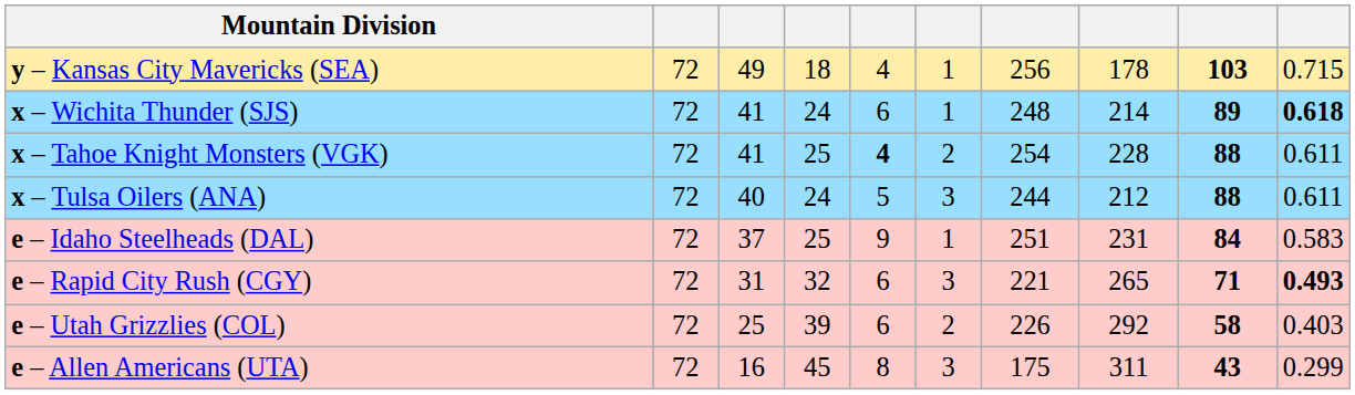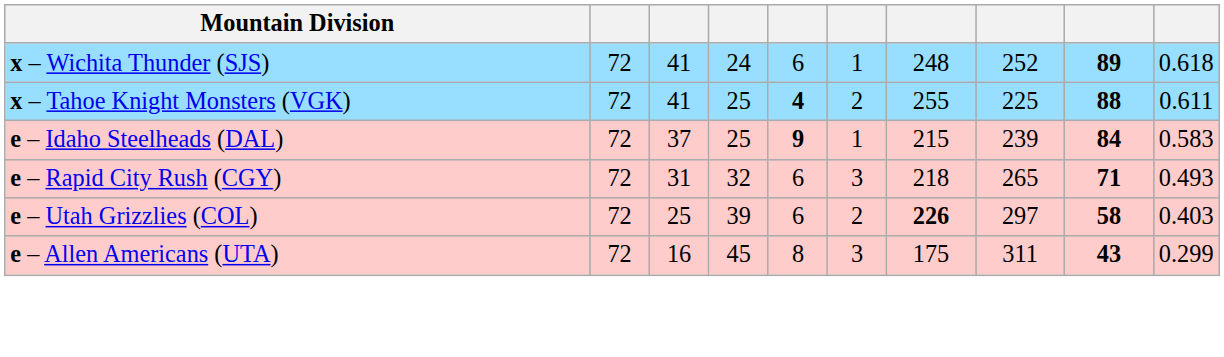 <table class="wikitable sortable" style="text-align:center; width:50em">
 <tr>
 <th style="width:50%;" class="unsortable">Mountain Division</th>
 <th width="5%"></th>
 <th width="5%"></th>
 <th width="5%"></th>
 <th width="5%"></th>
 <th width="5%"></th>
 <th width="7.5%"></th>
 <th width="7.5%"></th>
 <th width="7.5%"></th>
 <th width="7.5%"></th>
 </tr>
-<tr bgcolor=#ffeeaa>
-<td align=left><strong>y</strong> – <a href='#'>Kansas City Mavericks</a> (<a href='#'>SEA</a>)</td>
-<td>72</td>
-<td>49</td>
-<td>18</td>
-<td>4</td>
-<td>1</td>
-<td>256</td>
-<td>178</td>
-<td><strong>103</strong></td>
-<td>0.715</td>
-</tr>
 <tr bgcolor=#97deff>
 <td align=left><strong>x</strong> – <a href='#'>Wichita Thunder</a> (<a href='#'>SJS</a>)</td>
 <td>72</td>
 <td>41</td>
 <td>24</td>
 <td>6</td>
 <td>1</td>
 <td>248</td>
-<td>214</td>
+<td>252</td>
 <td><strong>89</strong></td>
-<td><strong>0.618</strong></td>
+<td>0.618</td>
 </tr>
 <tr bgcolor=#97deff>
 <td align=left><strong>x</strong> – <a href='#'>Tahoe Knight Monsters</a> (<a href='#'>VGK</a>)</td>
 <td>72</td>
 <td>41</td>
 <td>25</td>
 <td><strong>4</strong></td>
 <td>2</td>
-<td>254</td>
-<td>228</td>
-<td><strong>88</strong></td>
-<td>0.611</td>
-</tr>
-<tr bgcolor=#97deff>
-<td align=left><strong>x</strong> – <a href='#'>Tulsa Oilers</a> (<a href='#'>ANA</a>)</td>
-<td>72</td>
-<td>40</td>
-<td>24</td>
-<td>5</td>
-<td>3</td>
-<td>244</td>
-<td>212</td>
+<td>255</td>
+<td>225</td>
 <td><strong>88</strong></td>
 <td>0.611</td>
 </tr>
 <tr bgcolor=#ffcccc>
 <td align=left><strong>e</strong> – <a href='#'>Idaho Steelheads</a> (<a href='#'>DAL</a>)</td>
 <td>72</td>
 <td>37</td>
 <td>25</td>
-<td>9</td>
+<td><strong>9</strong></td>
 <td>1</td>
-<td>251</td>
-<td>231</td>
+<td>215</td>
+<td>239</td>
 <td><strong>84</strong></td>
 <td>0.583</td>
 </tr>
 <tr bgcolor=#ffcccc>
 <td align=left><strong>e</strong> – <a href='#'>Rapid City Rush</a> (<a href='#'>CGY</a>)</td>
 <td>72</td>
 <td>31</td>
 <td>32</td>
 <td>6</td>
 <td>3</td>
-<td>221</td>
+<td>218</td>
 <td>265</td>
 <td><strong>71</strong></td>
-<td><strong>0.493</strong></td>
+<td>0.493</td>
 </tr>
 <tr bgcolor=#ffcccc>
 <td align=left><strong>e</strong> – <a href='#'>Utah Grizzlies</a> (<a href='#'>COL</a>)</td>
 <td>72</td>
 <td>25</td>
 <td>39</td>
 <td>6</td>
 <td>2</td>
-<td>226</td>
-<td>292</td>
+<td><strong>226</strong></td>
+<td>297</td>
 <td><strong>58</strong></td>
 <td>0.403</td>
 </tr>
 <tr bgcolor=#ffcccc>
 <td align=left><strong>e</strong> – <a href='#'>Allen Americans</a> (<a href='#'>UTA</a>)</td>
 <td>72</td>
 <td>16</td>
 <td>45</td>
 <td>8</td>
 <td>3</td>
 <td>175</td>
 <td>311</td>
 <td><strong>43</strong></td>
 <td>0.299</td>
 </tr>
 </table>
